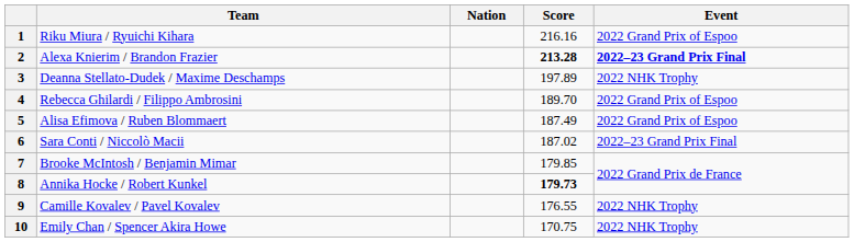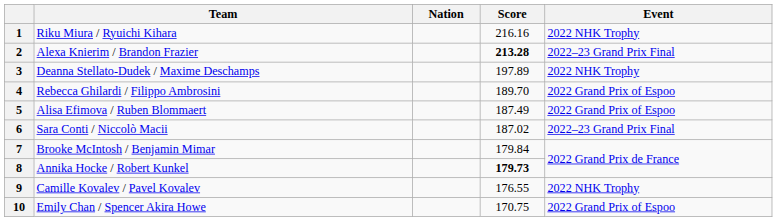 <table class="wikitable sortable" style="text-align:left; width:80%">
 <tr>
 <th scope="col"></th>
 <th scope="col">Team</th>
 <th scope="col">Nation</th>
 <th scope="col">Score</th>
 <th scope="col">Event</th>
 </tr>
 <tr>
 <th scope="row">1</th>
 <td><a href='#'>Riku Miura</a> / <a href='#'>Ryuichi Kihara</a></td>
 <td></td>
 <td style="text-align:center;">216.16</td>
-<td><a href='#'>2022 Grand Prix of Espoo</a></td>
+<td><a href='#'>2022 NHK Trophy</a></td>
 </tr>
 <tr>
 <th scope="row">2</th>
 <td><a href='#'>Alexa Knierim</a> / <a href='#'>Brandon Frazier</a></td>
 <td></td>
 <td style="text-align:center;"><strong>213.28</strong></td>
-<td><strong><a href='#'>2022–23 Grand Prix Final</a></strong></td>
+<td><a href='#'>2022–23 Grand Prix Final</a></td>
 </tr>
 <tr>
 <th scope="row">3</th>
 <td><a href='#'>Deanna Stellato-Dudek</a> / <a href='#'>Maxime Deschamps</a></td>
 <td></td>
 <td style="text-align:center;">197.89</td>
 <td><a href='#'>2022 NHK Trophy</a></td>
 </tr>
 <tr>
 <th scope="row">4</th>
 <td><a href='#'>Rebecca Ghilardi</a> / <a href='#'>Filippo Ambrosini</a></td>
 <td></td>
 <td style="text-align:center;">189.70</td>
 <td><a href='#'>2022 Grand Prix of Espoo</a></td>
 </tr>
 <tr>
 <th scope="row">5</th>
 <td><a href='#'>Alisa Efimova</a> / <a href='#'>Ruben Blommaert</a></td>
 <td></td>
 <td style="text-align:center;">187.49</td>
 <td><a href='#'>2022 Grand Prix of Espoo</a></td>
 </tr>
 <tr>
 <th scope="row">6</th>
 <td><a href='#'>Sara Conti</a> / <a href='#'>Niccolò Macii</a></td>
 <td></td>
 <td style="text-align:center;">187.02</td>
 <td><a href='#'>2022–23 Grand Prix Final</a></td>
 </tr>
 <tr>
 <th scope="row">7</th>
 <td><a href='#'>Brooke McIntosh</a> / <a href='#'>Benjamin Mimar</a></td>
 <td></td>
-<td style="text-align:center;">179.85</td>
+<td style="text-align:center;">179.84</td>
 <td rowspan="2"><a href='#'>2022 Grand Prix de France</a></td>
 </tr>
 <tr>
 <th scope="row">8</th>
 <td><a href='#'>Annika Hocke</a> / <a href='#'>Robert Kunkel</a></td>
 <td></td>
 <td style="text-align:center;"><strong>179.73</strong></td>
 </tr>
 <tr>
 <th scope="row">9</th>
 <td><a href='#'>Camille Kovalev</a> / <a href='#'>Pavel Kovalev</a></td>
 <td></td>
 <td style="text-align:center;">176.55</td>
 <td><a href='#'>2022 NHK Trophy</a></td>
 </tr>
 <tr>
 <th scope="row">10</th>
 <td><a href='#'>Emily Chan</a> / <a href='#'>Spencer Akira Howe</a></td>
 <td></td>
 <td style="text-align:center;">170.75</td>
-<td><a href='#'>2022 NHK Trophy</a></td>
+<td><a href='#'>2022 Grand Prix of Espoo</a></td>
 </tr>
 </table>
